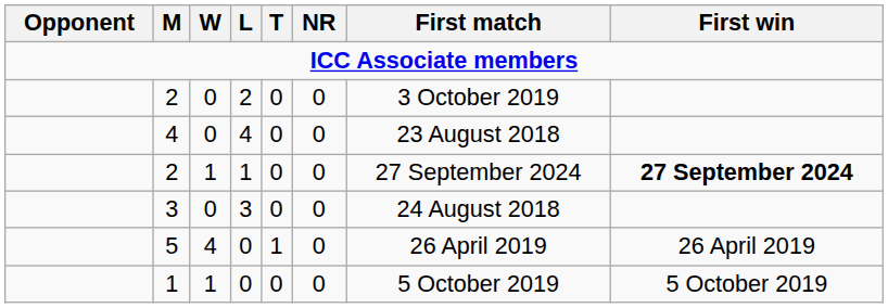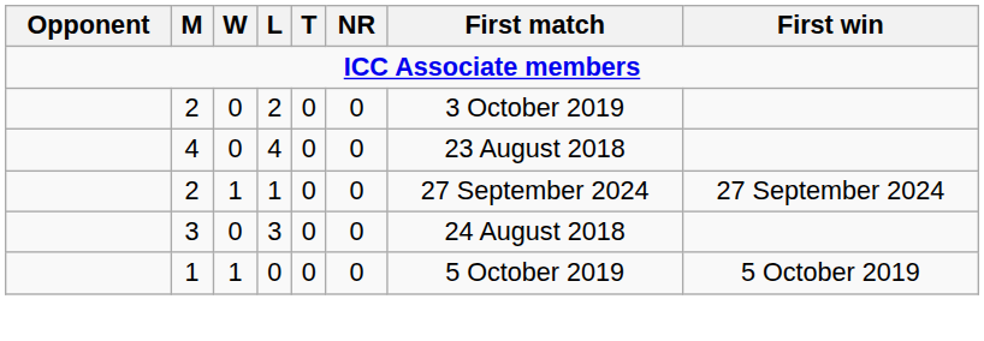 <table class="wikitable" style="text-align: center; width: 600px;">
 <tr>
 <th>Opponent</th>
 <th>M</th>
 <th>W</th>
 <th>L</th>
 <th>T</th>
 <th>NR</th>
 <th>First match</th>
 <th>First win</th>
 </tr>
 <tr>
 <td colspan="8" style="text-align: center;"><strong><a href='#'>ICC Associate members</a></strong></td>
 </tr>
 <tr>
 <td align=left></td>
 <td>2</td>
 <td>0</td>
 <td>2</td>
 <td>0</td>
 <td>0</td>
 <td>3 October 2019</td>
 <td></td>
 </tr>
 <tr>
 <td align=left></td>
 <td>4</td>
 <td>0</td>
 <td>4</td>
 <td>0</td>
 <td>0</td>
 <td>23 August 2018</td>
 <td></td>
 </tr>
 <tr>
 <td align=left></td>
 <td>2</td>
 <td>1</td>
 <td>1</td>
 <td>0</td>
 <td>0</td>
 <td>27 September 2024</td>
-<td><strong>27 September 2024</strong></td>
+<td>27 September 2024</td>
 </tr>
 <tr>
 <td align=left></td>
 <td>3</td>
 <td>0</td>
 <td>3</td>
 <td>0</td>
 <td>0</td>
 <td>24 August 2018</td>
 <td></td>
 </tr>
 <tr>
 <td align=left></td>
-<td>5</td>
-<td>4</td>
-<td>0</td>
-<td>1</td>
-<td>0</td>
-<td>26 April 2019</td>
-<td>26 April 2019</td>
-</tr>
-<tr>
-<td align=left></td>
 <td>1</td>
 <td>1</td>
 <td>0</td>
 <td>0</td>
 <td>0</td>
 <td>5 October 2019</td>
 <td>5 October 2019</td>
 </tr>
 </table>
